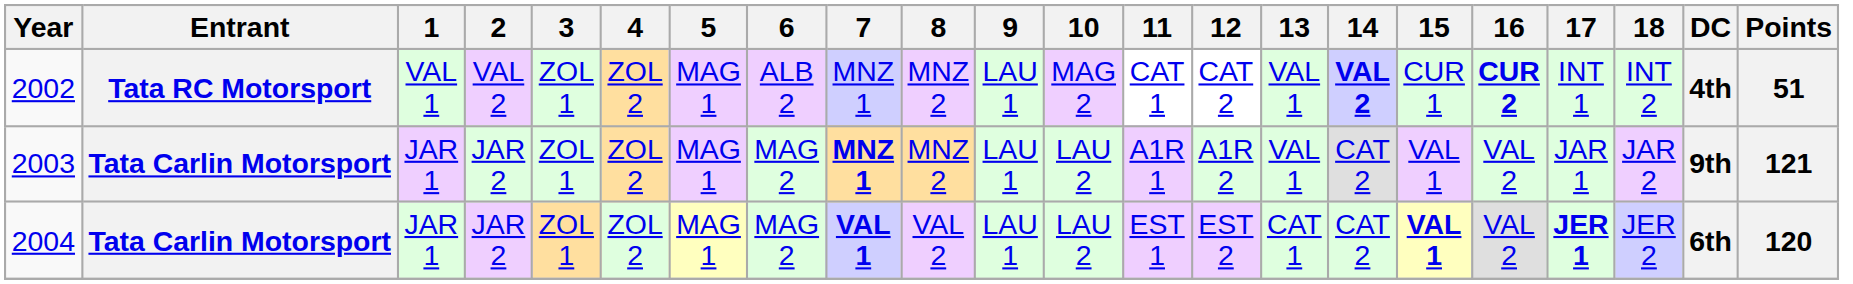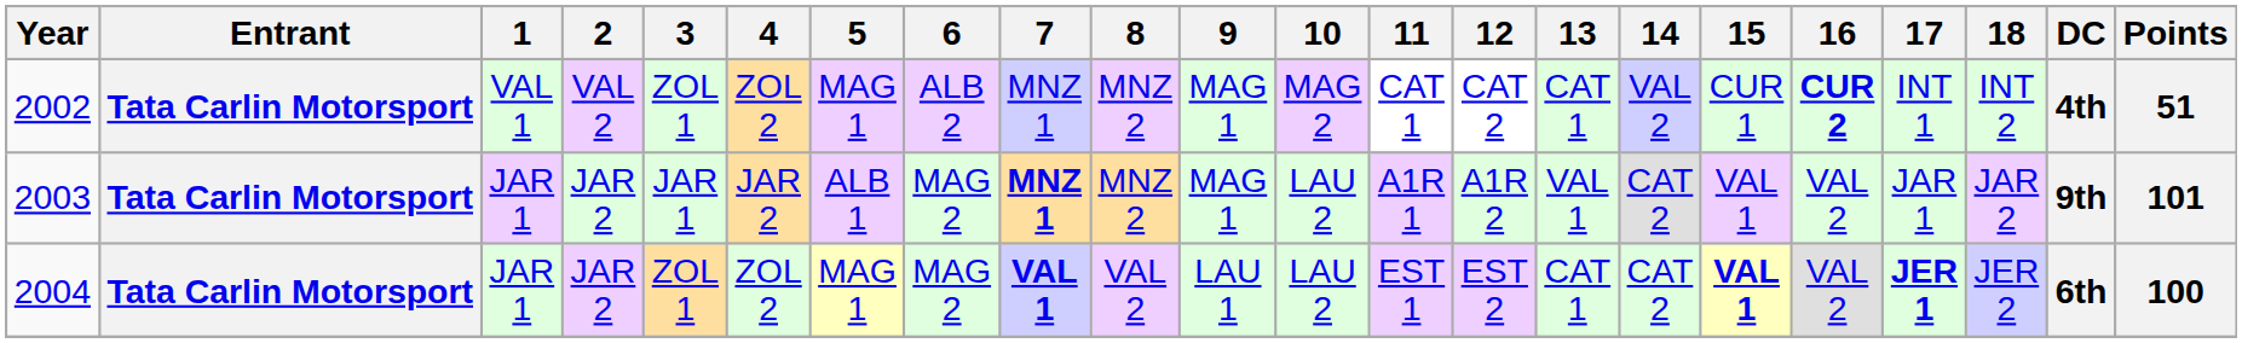 <table class="wikitable" style="text-align:center; font-size:85%">
 <tr>
 <th>Year</th>
 <th>Entrant</th>
 <th>1</th>
 <th>2</th>
 <th>3</th>
 <th>4</th>
 <th>5</th>
 <th>6</th>
 <th>7</th>
 <th>8</th>
 <th>9</th>
 <th>10</th>
 <th>11</th>
 <th>12</th>
 <th>13</th>
 <th>14</th>
 <th>15</th>
 <th>16</th>
 <th>17</th>
 <th>18</th>
 <th>DC</th>
 <th>Points</th>
 </tr>
 <tr>
 <td><a href='#'>2002</a></td>
-<th nowrap><a href='#'>Tata RC Motorsport</a></th>
+<th nowrap><a href='#'>Tata Carlin Motorsport</a></th>
 <td bgcolor="#DFFFDF"><a href='#'>VAL<br>1</a><br></td>
 <td bgcolor="#EFCFFF"><a href='#'>VAL<br>2</a><br></td>
 <td bgcolor="#DFFFDF"><a href='#'>ZOL<br>1</a><br></td>
 <td bgcolor="#FFDF9F"><a href='#'>ZOL<br>2</a><br></td>
 <td bgcolor="#EFCFFF"><a href='#'>MAG<br>1</a><br></td>
 <td bgcolor="#EFCFFF"><a href='#'>ALB<br>2</a><br></td>
 <td bgcolor="#cfcfff"><a href='#'>MNZ<br>1</a><br></td>
 <td bgcolor="#EFCFFF"><a href='#'>MNZ<br>2</a><br></td>
-<td bgcolor="#DFFFDF"><a href='#'>LAU<br>1</a><br></td>
+<td bgcolor="#DFFFDF"><a href='#'>MAG<br>1</a><br></td>
 <td bgcolor="#EFCFFF"><a href='#'>MAG<br>2</a><br></td>
 <td bgcolor="#FFFFFF"><a href='#'>CAT<br>1</a><br></td>
 <td bgcolor="#FFFFFF"><a href='#'>CAT<br>2</a><br></td>
-<td bgcolor="#DFFFDF"><a href='#'>VAL<br>1</a><br></td>
-<td bgcolor="#cfcfff"><strong><a href='#'>VAL<br>2</a><br></strong></td>
+<td bgcolor="#DFFFDF"><a href='#'>CAT<br>1</a><br></td>
+<td bgcolor="#cfcfff"><a href='#'>VAL<br>2</a><br></td>
 <td bgcolor="#DFFFDF"><a href='#'>CUR<br>1</a><br></td>
 <td bgcolor="#DFFFDF"><strong><a href='#'>CUR<br>2</a></strong><br></td>
 <td bgcolor="#DFFFDF"><a href='#'>INT<br>1</a><br></td>
 <td bgcolor="#DFFFDF"><a href='#'>INT<br>2</a><br></td>
 <th>4th</th>
 <th>51</th>
 </tr>
 <tr>
 <td><a href='#'>2003</a></td>
 <th nowrap><a href='#'>Tata Carlin Motorsport</a></th>
 <td bgcolor="#EFCFFF"><a href='#'>JAR<br>1</a><br></td>
 <td bgcolor="#DFFFDF"><a href='#'>JAR<br>2</a><br></td>
-<td bgcolor="#DFFFDF"><a href='#'>ZOL<br>1</a><br></td>
-<td bgcolor="#FFDF9F"><a href='#'>ZOL<br>2</a><br></td>
-<td bgcolor="#EFCFFF"><a href='#'>MAG<br>1</a><br></td>
+<td bgcolor="#DFFFDF"><a href='#'>JAR<br>1</a><br></td>
+<td bgcolor="#FFDF9F"><a href='#'>JAR<br>2</a><br></td>
+<td bgcolor="#EFCFFF"><a href='#'>ALB<br>1</a><br></td>
 <td bgcolor="#DFFFDF"><a href='#'>MAG<br>2</a><br></td>
 <td bgcolor="#FFDF9F"><strong><a href='#'>MNZ<br>1</a><br></strong></td>
 <td bgcolor="#FFDF9F"><a href='#'>MNZ<br>2</a><br></td>
-<td bgcolor="#DFFFDF"><a href='#'>LAU<br>1</a><br></td>
+<td bgcolor="#DFFFDF"><a href='#'>MAG<br>1</a><br></td>
 <td bgcolor="#DFFFDF"><a href='#'>LAU<br>2</a><br></td>
 <td bgcolor="#EFCFFF"><a href='#'>A1R<br>1</a><br></td>
 <td bgcolor="#DFFFDF"><a href='#'>A1R<br>2</a><br></td>
 <td bgcolor="#DFFFDF"><a href='#'>VAL<br>1</a><br></td>
 <td bgcolor="#DFDFDF"><a href='#'>CAT<br>2</a><br></td>
 <td bgcolor="#EFCFFF"><a href='#'>VAL<br>1</a><br></td>
 <td bgcolor="#DFFFDF"><a href='#'>VAL<br>2</a><br></td>
 <td bgcolor="#DFFFDF"><a href='#'>JAR<br>1</a><br></td>
 <td bgcolor="#EFCFFF"><a href='#'>JAR<br>2</a><br></td>
 <th>9th</th>
-<th>121</th>
+<th>101</th>
 </tr>
 <tr>
 <td><a href='#'>2004</a></td>
 <th nowrap><a href='#'>Tata Carlin Motorsport</a></th>
 <td style="background:#DFFFDF;"><a href='#'>JAR<br>1</a><br></td>
 <td style="background:#EFCFFF;"><a href='#'>JAR<br>2</a><br></td>
 <td style="background:#FFDF9F;"><a href='#'>ZOL<br>1</a><br></td>
 <td style="background:#DFFFDF;"><a href='#'>ZOL<br>2</a><br></td>
 <td style="background:#FFFFBF;"><a href='#'>MAG<br>1</a><br></td>
 <td style="background:#DFFFDF;"><a href='#'>MAG<br>2</a><br></td>
 <td style="background:#CFCFFF;"><strong><a href='#'>VAL<br>1</a><br></strong></td>
 <td style="background:#EFCFFF;"><a href='#'>VAL<br>2</a><br></td>
 <td style="background:#DFFFDF;"><a href='#'>LAU<br>1</a><br></td>
 <td style="background:#DFFFDF;"><a href='#'>LAU<br>2</a><br></td>
 <td style="background:#EFCFFF;"><a href='#'>EST<br>1</a><br></td>
 <td style="background:#EFCFFF;"><a href='#'>EST<br>2</a><br></td>
 <td style="background:#DFFFDF;"><a href='#'>CAT<br>1</a><br></td>
 <td style="background:#DFFFDF;"><a href='#'>CAT<br>2</a><br></td>
 <td style="background:#FFFFBF;"><strong><a href='#'>VAL<br>1</a></strong><br></td>
 <td style="background:#DFDFDF;"><a href='#'>VAL<br>2</a><br></td>
 <td style="background:#DFFFDF;"><strong><a href='#'>JER<br>1</a><br></strong></td>
 <td style="background:#CFCFFF;"><a href='#'>JER<br>2</a><br></td>
 <th>6th</th>
-<th>120</th>
+<th>100</th>
 </tr>
 <tr>
 </tr>
 </table>
